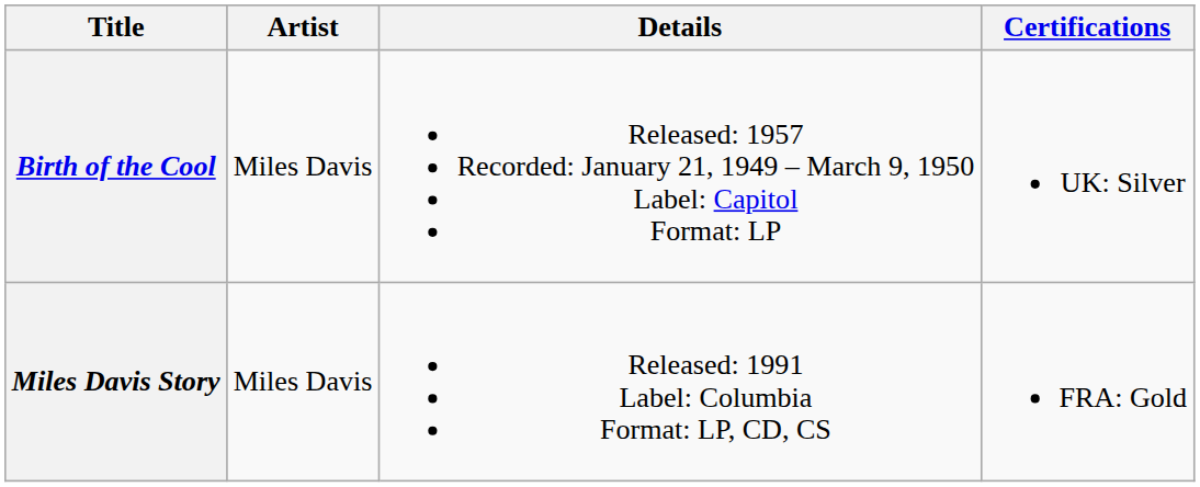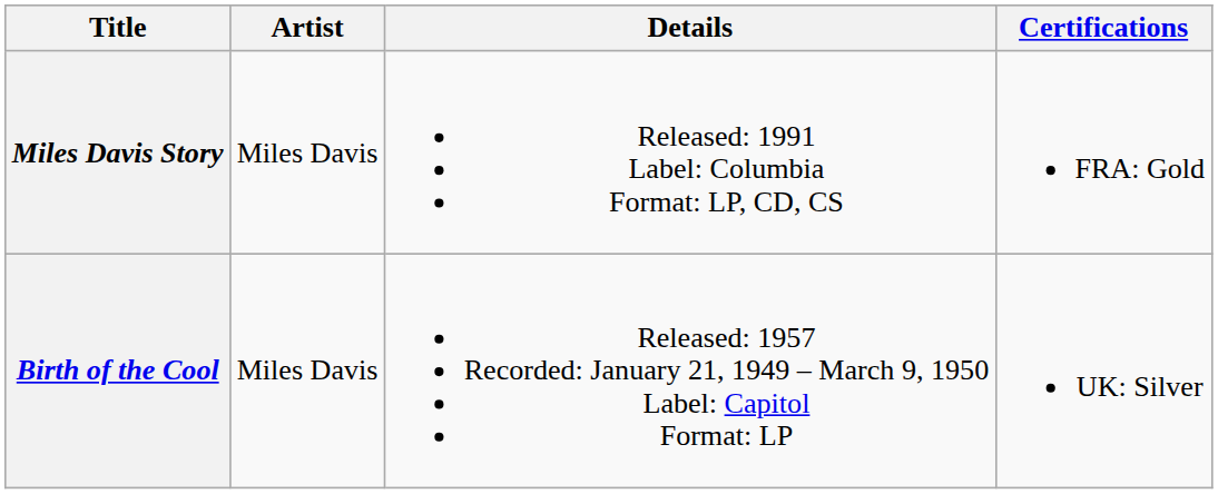 <table class="wikitable plainrowheaders" style="text-align:center;">
 <tr>
 <th scope="col">Title</th>
 <th scope="col">Artist</th>
 <th scope="col">Details</th>
 <th scope="col"><a href='#'>Certifications</a></th>
 </tr>
 <tr>
+<th scope="row"><em>Miles Davis Story</em></th>
+<td>Miles Davis</td>
+<td><br><ul><li>Released: 1991</li><li>Label: Columbia</li><li>Format: LP, CD, CS</li></ul></td>
+<td><br><ul><li>FRA: Gold</li></ul></td>
+</tr>
+<tr>
 <th scope="row"><em><a href='#'>Birth of the Cool</a></em></th>
 <td>Miles Davis</td>
 <td><br><ul><li>Released: 1957</li><li>Recorded: January 21, 1949 – March 9, 1950</li><li>Label: <a href='#'>Capitol</a></li><li>Format: LP</li></ul></td>
 <td><br><ul><li>UK: Silver</li></ul></td>
 </tr>
-<tr>
-<th scope="row"><em>Miles Davis Story</em></th>
-<td>Miles Davis</td>
-<td><br><ul><li>Released: 1991</li><li>Label: Columbia</li><li>Format: LP, CD, CS</li></ul></td>
-<td><br><ul><li>FRA: Gold</li></ul></td>
-</tr>
 </table>
